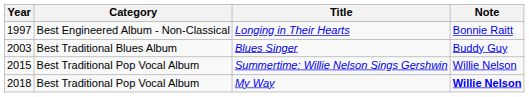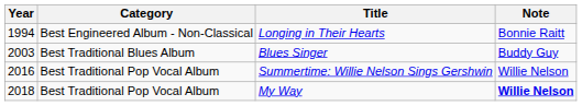 <table class="wikitable">
 <tr>
 <th>Year</th>
 <th>Category</th>
 <th>Title</th>
 <th>Note</th>
 </tr>
 <tr>
-<td>1997</td>
+<td>1994</td>
 <td>Best Engineered Album - Non-Classical</td>
 <td><em><a href='#'>Longing in Their Hearts</a></em></td>
 <td><a href='#'>Bonnie Raitt</a></td>
 </tr>
 <tr>
 <td>2003</td>
 <td>Best Traditional Blues Album</td>
 <td><em><a href='#'>Blues Singer</a></em></td>
 <td><a href='#'>Buddy Guy</a></td>
 </tr>
 <tr>
-<td>2015</td>
+<td>2016</td>
 <td>Best Traditional Pop Vocal Album</td>
 <td><em><a href='#'>Summertime: Willie Nelson Sings Gershwin</a></em></td>
 <td><a href='#'>Willie Nelson</a></td>
 </tr>
 <tr>
 <td>2018</td>
 <td>Best Traditional Pop Vocal Album</td>
 <td><em><a href='#'>My Way</a></em></td>
 <td><strong><a href='#'>Willie Nelson</a></strong></td>
 </tr>
 </table>
